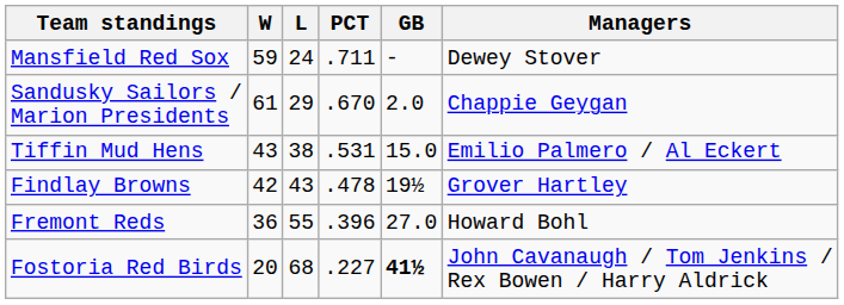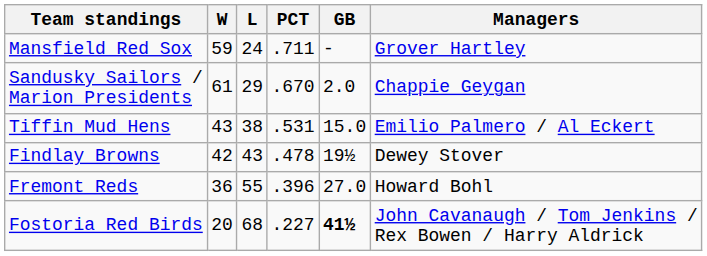 <table class="wikitable">
 <tr>
 <th>Team standings</th>
 <th>W</th>
 <th>L</th>
 <th>PCT</th>
 <th>GB</th>
 <th>Managers</th>
 </tr>
 <tr>
 <td><a href='#'>Mansfield Red Sox</a></td>
 <td>59</td>
 <td>24</td>
 <td>.711</td>
 <td>-</td>
-<td>Dewey Stover</td>
+<td><a href='#'>Grover Hartley</a></td>
 </tr>
 <tr>
 <td><a href='#'>Sandusky Sailors</a> /<br> <a href='#'>Marion Presidents</a></td>
 <td>61</td>
 <td>29</td>
 <td>.670</td>
 <td>2.0</td>
 <td><a href='#'>Chappie Geygan</a></td>
 </tr>
 <tr>
 <td><a href='#'>Tiffin Mud Hens</a></td>
 <td>43</td>
 <td>38</td>
 <td>.531</td>
 <td>15.0</td>
 <td><a href='#'>Emilio Palmero</a> / <a href='#'>Al Eckert</a></td>
 </tr>
 <tr>
 <td><a href='#'>Findlay Browns</a></td>
 <td>42</td>
 <td>43</td>
 <td>.478</td>
 <td>19½</td>
-<td><a href='#'>Grover Hartley</a></td>
+<td>Dewey Stover</td>
 </tr>
 <tr>
 <td><a href='#'>Fremont Reds</a></td>
 <td>36</td>
 <td>55</td>
 <td>.396</td>
 <td>27.0</td>
 <td>Howard Bohl</td>
 </tr>
 <tr>
 <td><a href='#'>Fostoria Red Birds</a></td>
 <td>20</td>
 <td>68</td>
 <td>.227</td>
 <td><strong>41½</strong></td>
 <td><a href='#'>John Cavanaugh</a> / <a href='#'>Tom Jenkins</a> /<br> Rex Bowen / Harry Aldrick</td>
 </tr>
 </table>
